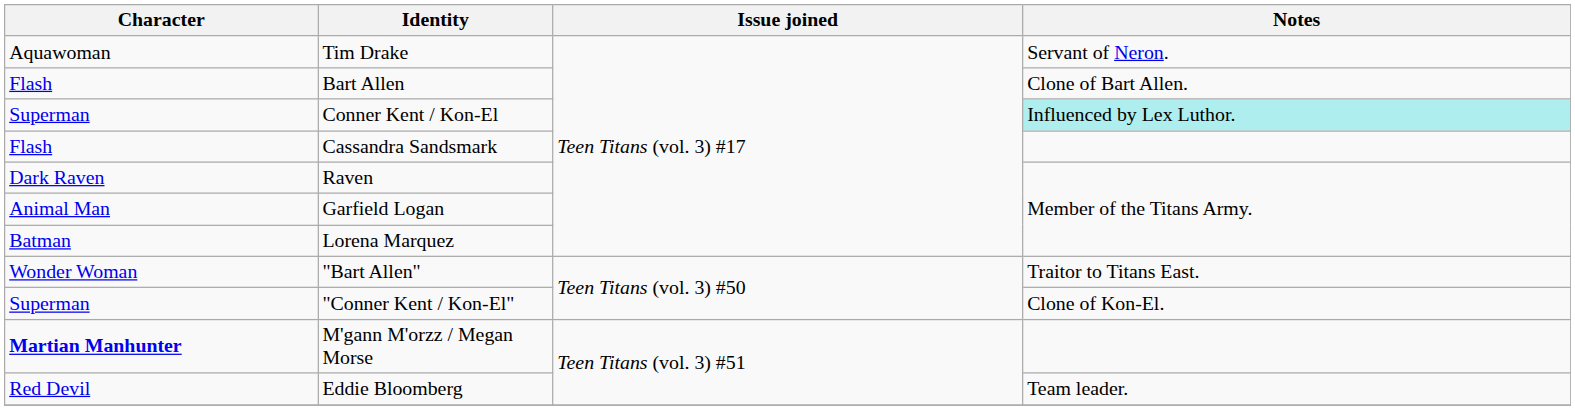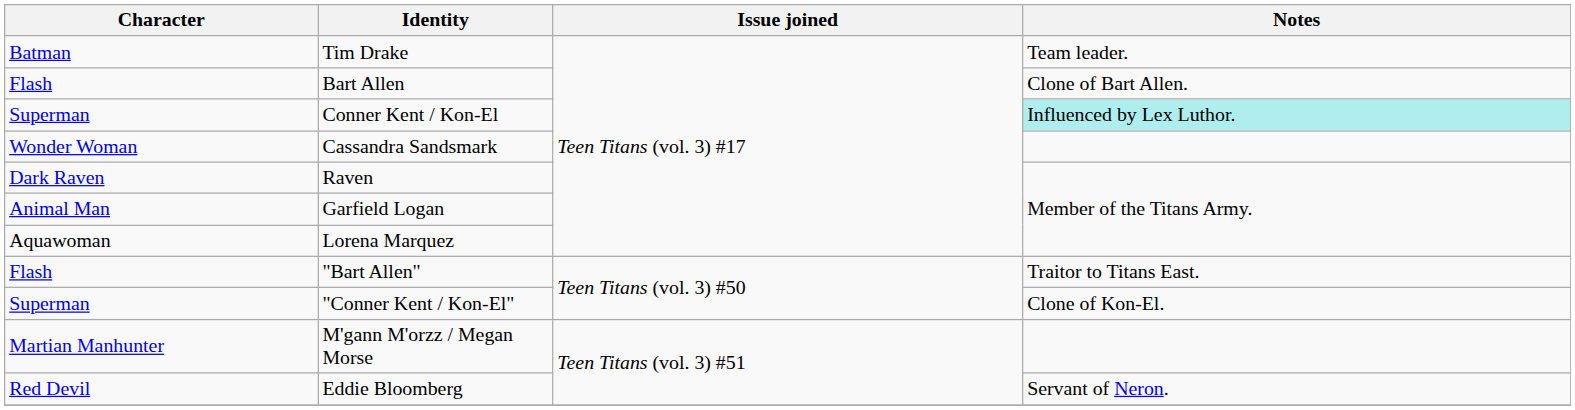 <table class="wikitable" width=100%>
 <tr>
 <th width=20%>Character</th>
 <th width=15%>Identity</th>
 <th width=30%>Issue joined</th>
 <th width=35%>Notes</th>
 </tr>
 <tr>
-<td valign="center">Aquawoman</td>
+<td valign="center"><a href='#'>Batman</a></td>
 <td valign="center">Tim Drake</td>
 <td rowspan="7"><em>Teen Titans</em> (vol. 3) #17</td>
-<td valign="center">Servant of <a href='#'>Neron</a>.</td>
+<td>Team leader.</td>
 </tr>
 <tr>
 <td valign="center"><a href='#'>Flash</a></td>
 <td valign="center">Bart Allen</td>
 <td>Clone of Bart Allen.</td>
 </tr>
 <tr>
 <td valign="center"><a href='#'>Superman</a></td>
 <td valign="center">Conner Kent / Kon-El</td>
 <td valign="center" style="background: paleturquoise;">Influenced by Lex Luthor.</td>
 </tr>
 <tr>
-<td valign="center"><a href='#'>Flash</a></td>
+<td valign="center"><a href='#'>Wonder Woman</a></td>
 <td valign="center">Cassandra Sandsmark</td>
 <td valign="center"></td>
 </tr>
 <tr>
 <td valign="center"><a href='#'>Dark Raven</a></td>
 <td valign="center">Raven</td>
 <td rowspan="3" valign="center">Member of the Titans Army.</td>
 </tr>
 <tr>
 <td valign="center"><a href='#'>Animal Man</a></td>
 <td valign="center">Garfield Logan</td>
 </tr>
 <tr>
-<td valign="center"><a href='#'>Batman</a></td>
+<td valign="center">Aquawoman</td>
 <td valign="center">Lorena Marquez</td>
 </tr>
 <tr>
-<td valign="center"><a href='#'>Wonder Woman</a></td>
+<td valign="center"><a href='#'>Flash</a></td>
 <td valign="center">"Bart Allen"</td>
 <td rowspan="2"><em>Teen Titans</em> (vol. 3) #50</td>
 <td valign="center">Traitor to Titans East.</td>
 </tr>
 <tr>
 <td valign="center"><a href='#'>Superman</a></td>
 <td valign="center">"Conner Kent / Kon-El"</td>
 <td valign="center">Clone of Kon-El.</td>
 </tr>
 <tr>
-<td valign="center"><strong><a href='#'>Martian Manhunter</a></strong></td>
+<td valign="center"><a href='#'>Martian Manhunter</a></td>
 <td valign="center">M'gann M'orzz / Megan Morse</td>
 <td rowspan="2"><em>Teen Titans</em> (vol. 3) #51</td>
 <td></td>
 </tr>
 <tr>
 <td valign="center"><a href='#'>Red Devil</a></td>
 <td valign="center">Eddie Bloomberg</td>
-<td>Team leader.</td>
+<td valign="center">Servant of <a href='#'>Neron</a>.</td>
 </tr>
 <tr>
 </tr>
 </table>
